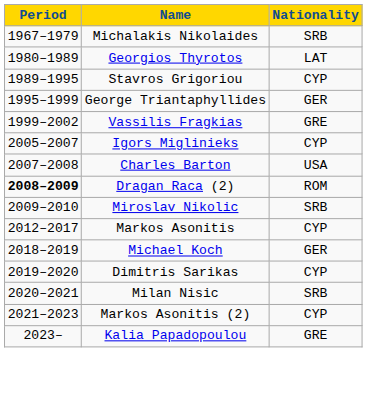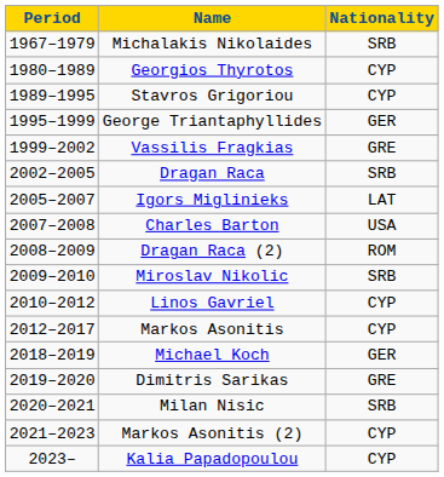 <table class="wikitable sortable" style="text-align: center">
 <tr>
 <th style="color:#0E4C92; background:gold;">Period</th>
 <th style="color:#0E4C92; background:gold;">Name</th>
 <th style="color:#0E4C92; background:gold;">Nationality</th>
 </tr>
 <tr>
 <td>1967–1979</td>
 <td>Michalakis Nikolaides</td>
 <td>SRB</td>
 </tr>
 <tr>
 <td>1980–1989</td>
 <td><a href='#'>Georgios Thyrotos</a></td>
-<td>LAT</td>
+<td>CYP</td>
 </tr>
 <tr>
 <td>1989–1995</td>
 <td>Stavros Grigoriou</td>
 <td>CYP</td>
 </tr>
 <tr>
 <td>1995–1999</td>
 <td>George Triantaphyllides</td>
 <td>GER</td>
 </tr>
 <tr>
 <td>1999–2002</td>
 <td><a href='#'>Vassilis Fragkias</a></td>
 <td>GRE</td>
 </tr>
 <tr>
+<td>2002–2005</td>
+<td><a href='#'>Dragan Raca</a></td>
+<td>SRB</td>
+</tr>
+<tr>
 <td>2005–2007</td>
 <td><a href='#'>Igors Miglinieks</a></td>
-<td>CYP</td>
+<td>LAT</td>
 </tr>
 <tr>
 <td>2007–2008</td>
 <td><a href='#'>Charles Barton</a></td>
 <td>USA</td>
 </tr>
 <tr>
-<td><strong>2008–2009</strong></td>
+<td>2008–2009</td>
 <td><a href='#'>Dragan Raca</a> (2)</td>
 <td>ROM</td>
 </tr>
 <tr>
 <td>2009–2010</td>
 <td><a href='#'>Miroslav Nikolic</a></td>
 <td>SRB</td>
+</tr>
+<tr>
+<td>2010–2012</td>
+<td><a href='#'>Linos Gavriel</a></td>
+<td>CYP</td>
 </tr>
 <tr>
 <td>2012–2017</td>
 <td>Markos Asonitis</td>
 <td>CYP</td>
 </tr>
 <tr>
 <td>2018–2019</td>
 <td><a href='#'>Michael Koch</a></td>
 <td>GER</td>
 </tr>
 <tr>
 <td>2019–2020</td>
 <td>Dimitris Sarikas</td>
-<td>CYP</td>
+<td>GRE</td>
 </tr>
 <tr>
 <td>2020–2021</td>
 <td>Milan Nisic</td>
 <td>SRB</td>
 </tr>
 <tr>
 <td>2021–2023</td>
 <td>Markos Asonitis (2)</td>
 <td>CYP</td>
 </tr>
 <tr>
 <td>2023–</td>
 <td><a href='#'>Kalia Papadopoulou</a></td>
-<td>GRE</td>
+<td>CYP</td>
 </tr>
 </table>
